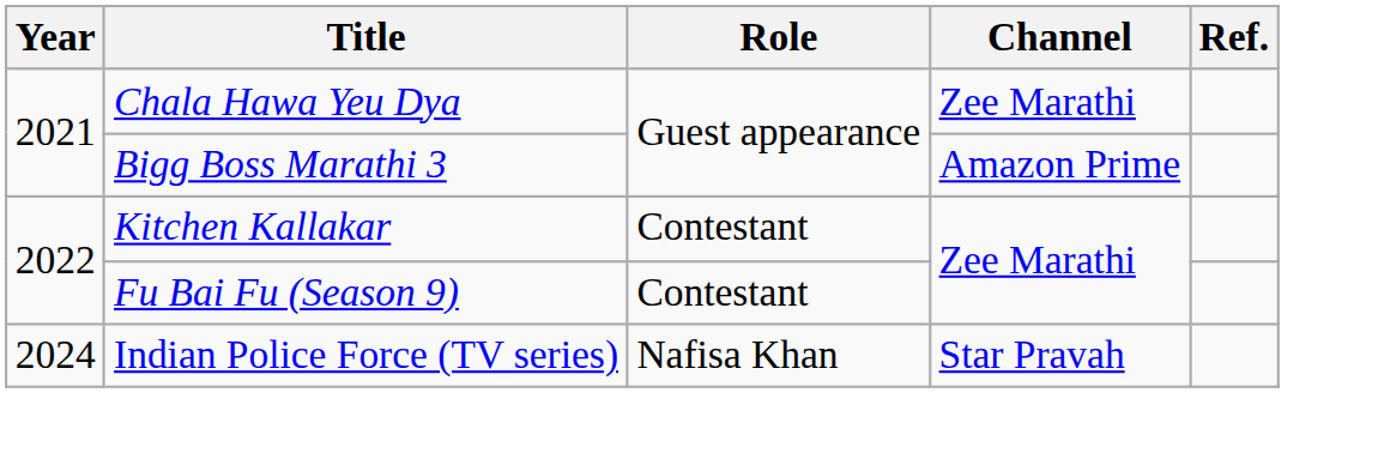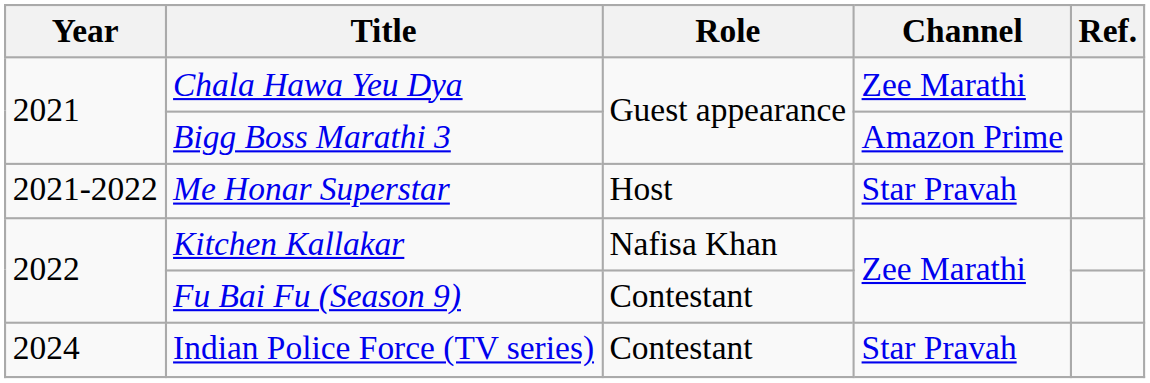 <table class="wikitable">
 <tr>
 <th>Year</th>
 <th>Title</th>
 <th>Role</th>
 <th>Channel</th>
 <th>Ref.</th>
 </tr>
 <tr>
 <td rowspan="2">2021</td>
 <td><em><a href='#'>Chala Hawa Yeu Dya</a></em></td>
 <td rowspan="2">Guest appearance</td>
 <td><a href='#'>Zee Marathi</a></td>
 <td></td>
 </tr>
 <tr>
 <td><em><a href='#'>Bigg Boss Marathi 3</a></em></td>
 <td><a href='#'>Amazon Prime</a></td>
 <td></td>
 </tr>
 <tr>
+<td>2021-2022</td>
+<td><em><a href='#'>Me Honar Superstar</a></em></td>
+<td>Host</td>
+<td><a href='#'>Star Pravah</a></td>
+<td></td>
+</tr>
+<tr>
 <td rowspan="2">2022</td>
 <td><em><a href='#'>Kitchen Kallakar</a></em></td>
-<td>Contestant</td>
+<td>Nafisa Khan</td>
 <td rowspan="2"><a href='#'>Zee Marathi</a></td>
 <td></td>
 </tr>
 <tr>
 <td><em><a href='#'>Fu Bai Fu (Season 9)</a></em></td>
 <td>Contestant</td>
 <td></td>
 </tr>
 <tr>
 <td>2024</td>
 <td><a href='#'>Indian Police Force (TV series)</a></td>
-<td>Nafisa Khan</td>
+<td>Contestant</td>
 <td><a href='#'>Star Pravah</a></td>
 <td></td>
 </tr>
 </table>
